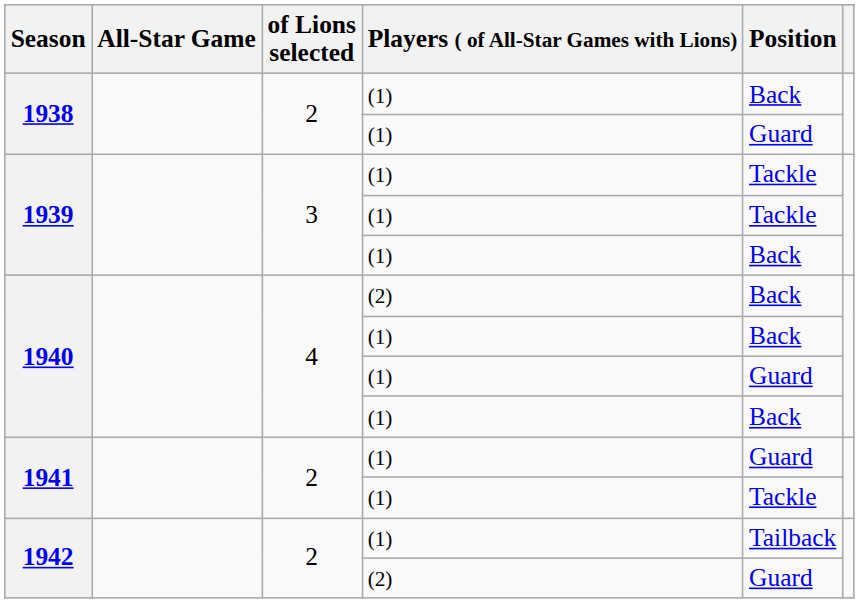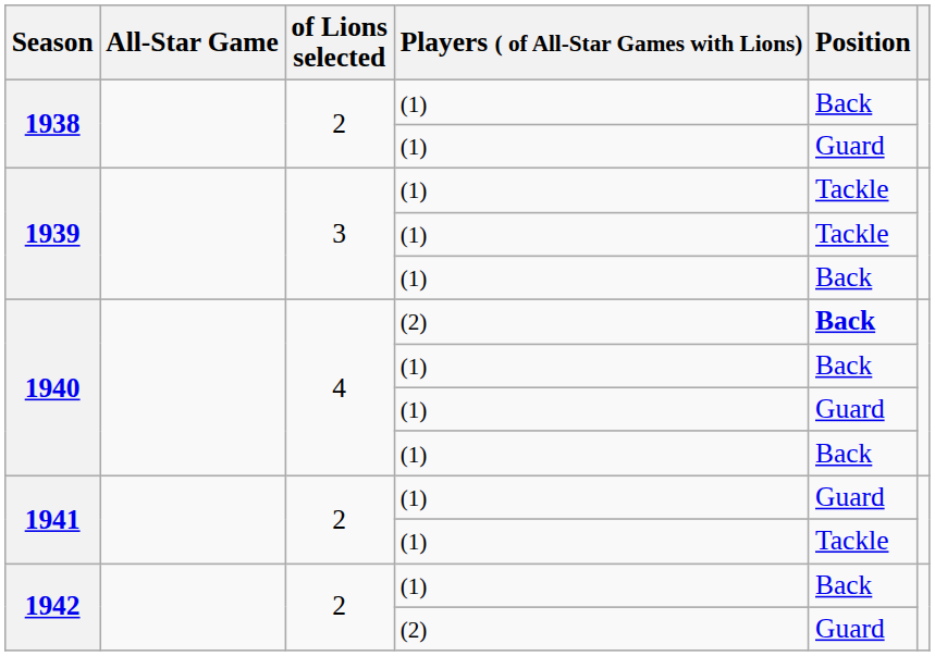 <table class="wikitable sortable">
 <tr>
 <th scope="col">Season</th>
 <th scope="col">All-Star Game</th>
 <th scope="col"> of Lions<br>selected</th>
 <th scope="col">Players <small>( of All-Star Games with Lions)</small></th>
 <th scope="col">Position</th>
 <th scope="col" class="unsortable"></th>
 </tr>
 <tr>
 <th scope="rowgroup" rowspan="2"><a href='#'>1938</a></th>
 <td rowspan="2" align="center"></td>
 <td rowspan="2" align="center">2</td>
 <td> <small>(1)</small></td>
 <td><a href='#'>Back</a></td>
 <td rowspan="2" align="center"></td>
 </tr>
 <tr>
 <td> <small>(1)</small></td>
 <td><a href='#'>Guard</a></td>
 </tr>
 <tr>
 <th scope="row" rowspan="3"><a href='#'>1939</a></th>
 <td rowspan="3" align="center"></td>
 <td rowspan="3" align="center">3</td>
 <td> <small>(1)</small></td>
 <td><a href='#'>Tackle</a></td>
 <td rowspan="3" align="center"></td>
 </tr>
 <tr>
 <td> <small>(1)</small></td>
 <td><a href='#'>Tackle</a></td>
 </tr>
 <tr>
 <td> <small>(1)</small></td>
 <td><a href='#'>Back</a></td>
 </tr>
 <tr>
 <th scope="row" rowspan="4"><a href='#'>1940</a></th>
 <td rowspan="4" align="center"></td>
 <td rowspan="4" align="center">4</td>
 <td> <small>(2)</small></td>
-<td><a href='#'>Back</a></td>
+<td><strong><a href='#'>Back</a></strong></td>
 <td rowspan="4" align="center"></td>
 </tr>
 <tr>
 <td> <small>(1)</small></td>
 <td><a href='#'>Back</a></td>
 </tr>
 <tr>
 <td> <small>(1)</small></td>
 <td><a href='#'>Guard</a></td>
 </tr>
 <tr>
 <td> <small>(1)</small></td>
 <td><a href='#'>Back</a></td>
 </tr>
 <tr>
 <th scope="row" rowspan="2"><a href='#'>1941</a></th>
 <td rowspan="2" align="center"></td>
 <td rowspan="2" align="center">2</td>
 <td> <small>(1)</small></td>
 <td><a href='#'>Guard</a></td>
 <td rowspan="2" align="center"></td>
 </tr>
 <tr>
 <td> <small>(1)</small></td>
 <td><a href='#'>Tackle</a></td>
 </tr>
 <tr>
 <th scope="row" rowspan="2"><a href='#'>1942</a></th>
 <td rowspan="2" align="center"></td>
 <td rowspan="2" align="center">2</td>
 <td> <small>(1)</small></td>
-<td><a href='#'>Tailback</a></td>
+<td><a href='#'>Back</a></td>
 <td rowspan="2" align="center"></td>
 </tr>
 <tr>
 <td> <small>(2)</small></td>
 <td><a href='#'>Guard</a></td>
 </tr>
 </table>
